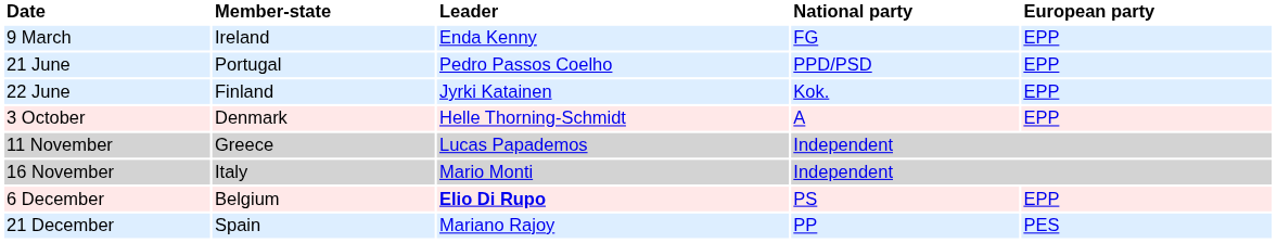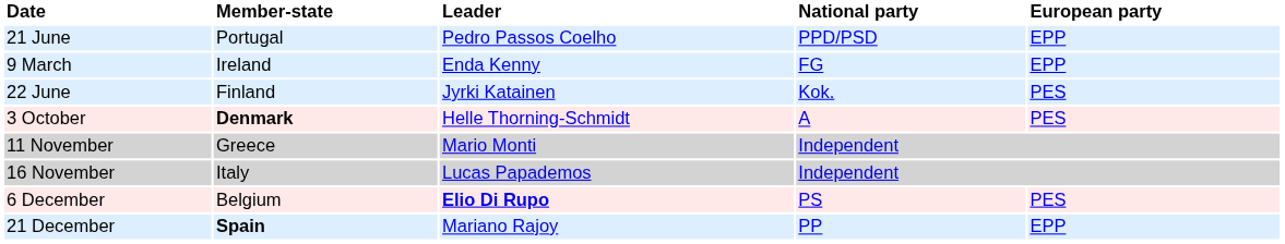 <table border=0 cellpadding=2 cellspacing=2 width=90%>
 <tr ----bgcolor=lightgrey>
 <td><strong>Date</strong></td>
 <td><strong>Member-state</strong></td>
 <td><strong>Leader</strong></td>
 <td><strong>National party</strong></td>
 <td><strong>European party</strong></td>
 </tr>
 <tr ---- bgcolor=#DDEEFF>
+<td>21 June</td>
+<td>Portugal</td>
+<td><a href='#'>Pedro Passos Coelho</a></td>
+<td><a href='#'>PPD/PSD</a></td>
+<td><a href='#'>EPP</a></td>
+</tr>
+<tr ---- bgcolor=#DDEEFF>
 <td>9 March</td>
 <td>Ireland</td>
 <td><a href='#'>Enda Kenny</a></td>
 <td><a href='#'>FG</a></td>
 <td><a href='#'>EPP</a></td>
 </tr>
 <tr ---- bgcolor=#DDEEFF>
-<td>21 June</td>
-<td>Portugal</td>
-<td><a href='#'>Pedro Passos Coelho</a></td>
-<td><a href='#'>PPD/PSD</a></td>
-<td><a href='#'>EPP</a></td>
-</tr>
-<tr ---- bgcolor=#DDEEFF>
 <td>22 June</td>
 <td>Finland</td>
 <td><a href='#'>Jyrki Katainen</a></td>
 <td><a href='#'>Kok.</a></td>
-<td><a href='#'>EPP</a></td>
+<td><a href='#'>PES</a></td>
 </tr>
 <tr ---- bgcolor=#FFE8E8>
 <td>3 October</td>
-<td>Denmark</td>
+<td><strong>Denmark</strong></td>
 <td><a href='#'>Helle Thorning-Schmidt</a></td>
 <td><a href='#'>A</a></td>
-<td><a href='#'>EPP</a></td>
+<td><a href='#'>PES</a></td>
 </tr>
 <tr ---- bgcolor=lightgrey>
 <td>11 November</td>
 <td>Greece</td>
-<td><a href='#'>Lucas Papademos</a></td>
+<td><a href='#'>Mario Monti</a></td>
 <td colspan=2><a href='#'>Independent</a></td>
 </tr>
 <tr ---- bgcolor=lightgrey>
 <td>16 November</td>
 <td>Italy</td>
-<td><a href='#'>Mario Monti</a></td>
+<td><a href='#'>Lucas Papademos</a></td>
 <td colspan=2><a href='#'>Independent</a></td>
 </tr>
 <tr ---- bgcolor=#FFE8E8>
 <td>6 December</td>
 <td>Belgium</td>
 <td><strong><a href='#'>Elio Di Rupo</a></strong></td>
 <td><a href='#'>PS</a></td>
-<td><a href='#'>EPP</a></td>
+<td><a href='#'>PES</a></td>
 </tr>
 <tr ---- bgcolor=#DDEEFF>
 <td>21 December</td>
-<td>Spain</td>
+<td><strong>Spain</strong></td>
 <td><a href='#'>Mariano Rajoy</a></td>
 <td><a href='#'>PP</a></td>
-<td><a href='#'>PES</a></td>
+<td><a href='#'>EPP</a></td>
 </tr>
 </table>
